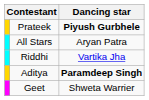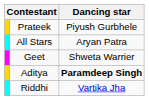 <table class="wikitable" border="2" style="text-align:center; font-size:100%">
 <tr>
 <th colspan="2">Contestant</th>
 <th>Dancing star</th>
 </tr>
 <tr>
 <td bgcolor="gold"></td>
 <td>Prateek</td>
-<td><strong>Piyush Gurbhele</strong></td>
+<td>Piyush Gurbhele</td>
 </tr>
 <tr>
 <td bgcolor="cyan"></td>
 <td>All Stars</td>
 <td>Aryan Patra</td>
 </tr>
 <tr>
-<td bgcolor="cyan"></td>
-<td>Riddhi</td>
-<td><a href='#'>Vartika Jha</a></td>
+<td bgcolor="magenta"></td>
+<td>Geet</td>
+<td>Shweta Warrier</td>
 </tr>
 <tr>
 <td bgcolor="gold"></td>
 <td>Aditya</td>
 <td><strong>Paramdeep Singh</strong></td>
 </tr>
 <tr>
-<td bgcolor="magenta"></td>
-<td>Geet</td>
-<td>Shweta Warrier</td>
+<td bgcolor="cyan"></td>
+<td>Riddhi</td>
+<td><a href='#'>Vartika Jha</a></td>
 </tr>
 </table>
